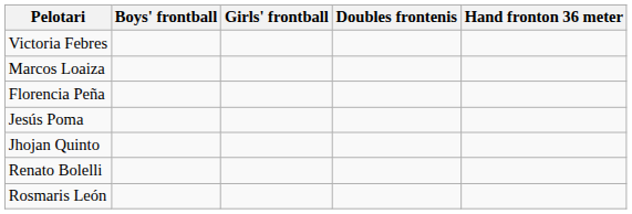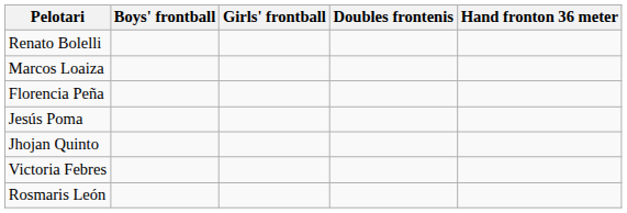 <table class="wikitable">
 <tr>
 <th>Pelotari</th>
 <th>Boys' frontball</th>
 <th>Girls' frontball</th>
 <th>Doubles frontenis</th>
 <th>Hand fronton 36 meter</th>
 </tr>
 <tr>
-<td> Victoria Febres</td>
+<td> Renato Bolelli</td>
 <td></td>
 <td></td>
 <td></td>
 <td></td>
 </tr>
 <tr>
 <td> Marcos Loaiza</td>
 <td></td>
 <td></td>
 <td></td>
 <td></td>
 </tr>
 <tr>
 <td> Florencia Peña</td>
 <td></td>
 <td></td>
 <td></td>
 <td></td>
 </tr>
 <tr>
 <td> Jesús Poma</td>
 <td></td>
 <td></td>
 <td></td>
 <td></td>
 </tr>
 <tr>
 <td> Jhojan Quinto</td>
 <td></td>
 <td></td>
 <td></td>
 <td></td>
 </tr>
 <tr>
-<td> Renato Bolelli</td>
+<td> Victoria Febres</td>
 <td></td>
 <td></td>
 <td></td>
 <td></td>
 </tr>
 <tr>
 <td> Rosmaris León</td>
 <td></td>
 <td></td>
 <td></td>
 <td></td>
 </tr>
 </table>
